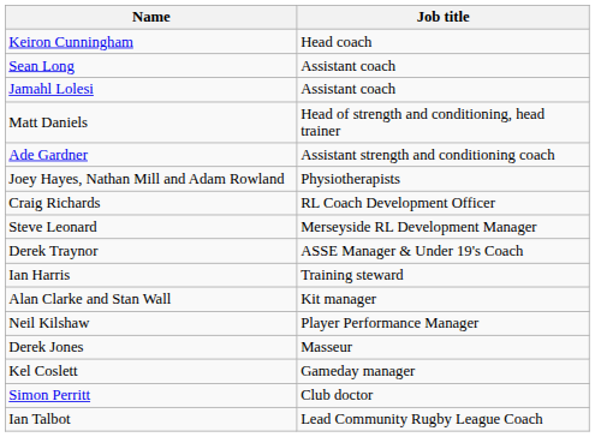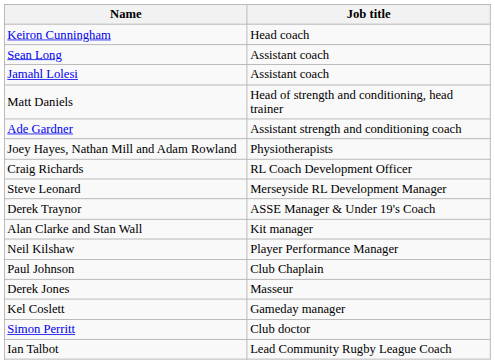 <table class="wikitable">
 <tr>
 <th width=300>Name</th>
 <th width=300>Job title</th>
 </tr>
 <tr>
 <td> <a href='#'>Keiron Cunningham</a></td>
 <td>Head coach</td>
 </tr>
 <tr>
 <td> <a href='#'>Sean Long</a></td>
 <td>Assistant coach</td>
 </tr>
 <tr>
 <td> <a href='#'>Jamahl Lolesi</a></td>
 <td>Assistant coach</td>
 </tr>
 <tr>
 <td> Matt Daniels</td>
 <td>Head of strength and conditioning, head trainer</td>
 </tr>
 <tr>
 <td> <a href='#'>Ade Gardner</a></td>
 <td>Assistant strength and conditioning coach</td>
 </tr>
 <tr>
 <td> Joey Hayes,  Nathan Mill and  Adam Rowland</td>
 <td>Physiotherapists</td>
 </tr>
 <tr>
 <td> Craig Richards</td>
 <td>RL Coach Development Officer</td>
 </tr>
 <tr>
 <td> Steve Leonard</td>
 <td>Merseyside RL Development Manager</td>
 </tr>
 <tr>
 <td> Derek Traynor</td>
 <td>ASSE Manager & Under 19's Coach</td>
 </tr>
 <tr>
-<td> Ian Harris</td>
-<td>Training steward</td>
-</tr>
-<tr>
 <td> Alan Clarke and  Stan Wall</td>
 <td>Kit manager</td>
 </tr>
 <tr>
 <td> Neil Kilshaw</td>
 <td>Player Performance Manager</td>
+</tr>
+<tr>
+<td> Paul Johnson</td>
+<td>Club Chaplain</td>
 </tr>
 <tr>
 <td> Derek Jones</td>
 <td>Masseur</td>
 </tr>
 <tr>
 <td> Kel Coslett</td>
 <td>Gameday manager</td>
 </tr>
 <tr>
 <td> <a href='#'>Simon Perritt</a></td>
 <td>Club doctor</td>
 </tr>
 <tr>
 <td> Ian Talbot</td>
 <td>Lead Community Rugby League Coach</td>
 </tr>
 </table>
